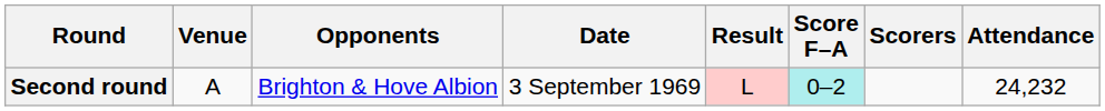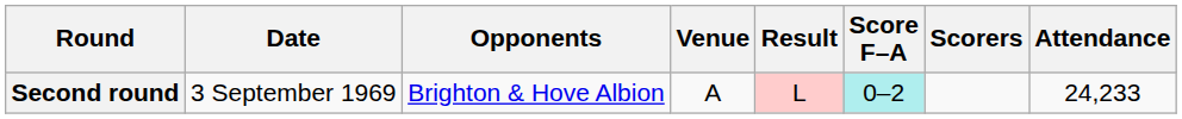 <table class="wikitable plainrowheaders" style="text-align:center">
 <tr>
 <th scope="col">Round</th>
+<th scope="col">Date</th>
+<th scope="col">Opponents</th>
 <th scope="col">Venue</th>
-<th scope="col">Opponents</th>
-<th scope="col">Date</th>
 <th scope="col">Result</th>
 <th scope="col">Score<br>F–A</th>
 <th scope="col">Scorers</th>
 <th scope="col">Attendance</th>
 </tr>
 <tr>
 <th scope="row">Second round</th>
+<td align="left">3 September 1969</td>
+<td align="left"><a href='#'>Brighton & Hove Albion</a></td>
 <td>A</td>
-<td align="left"><a href='#'>Brighton & Hove Albion</a></td>
-<td align="left">3 September 1969</td>
 <td style=background:#fcc>L</td>
 <td style="background: paleturquoise;">0–2</td>
 <td></td>
-<td>24,232</td>
+<td>24,233</td>
 </tr>
 </table>
